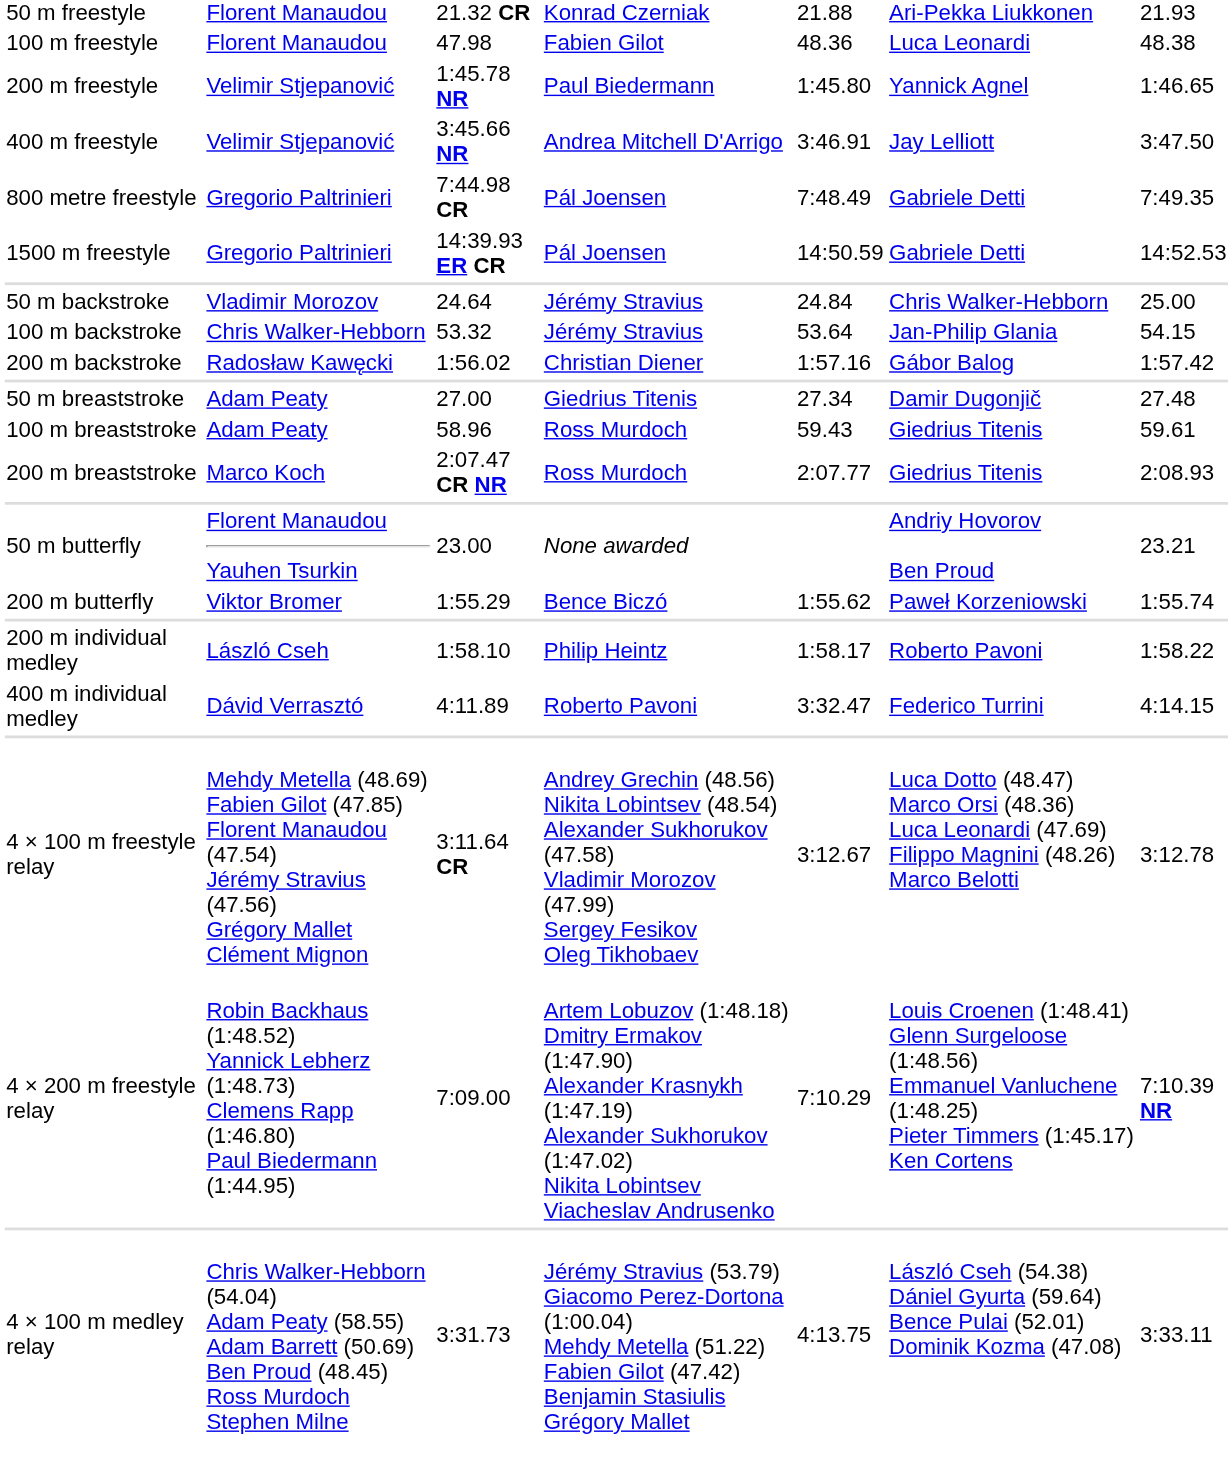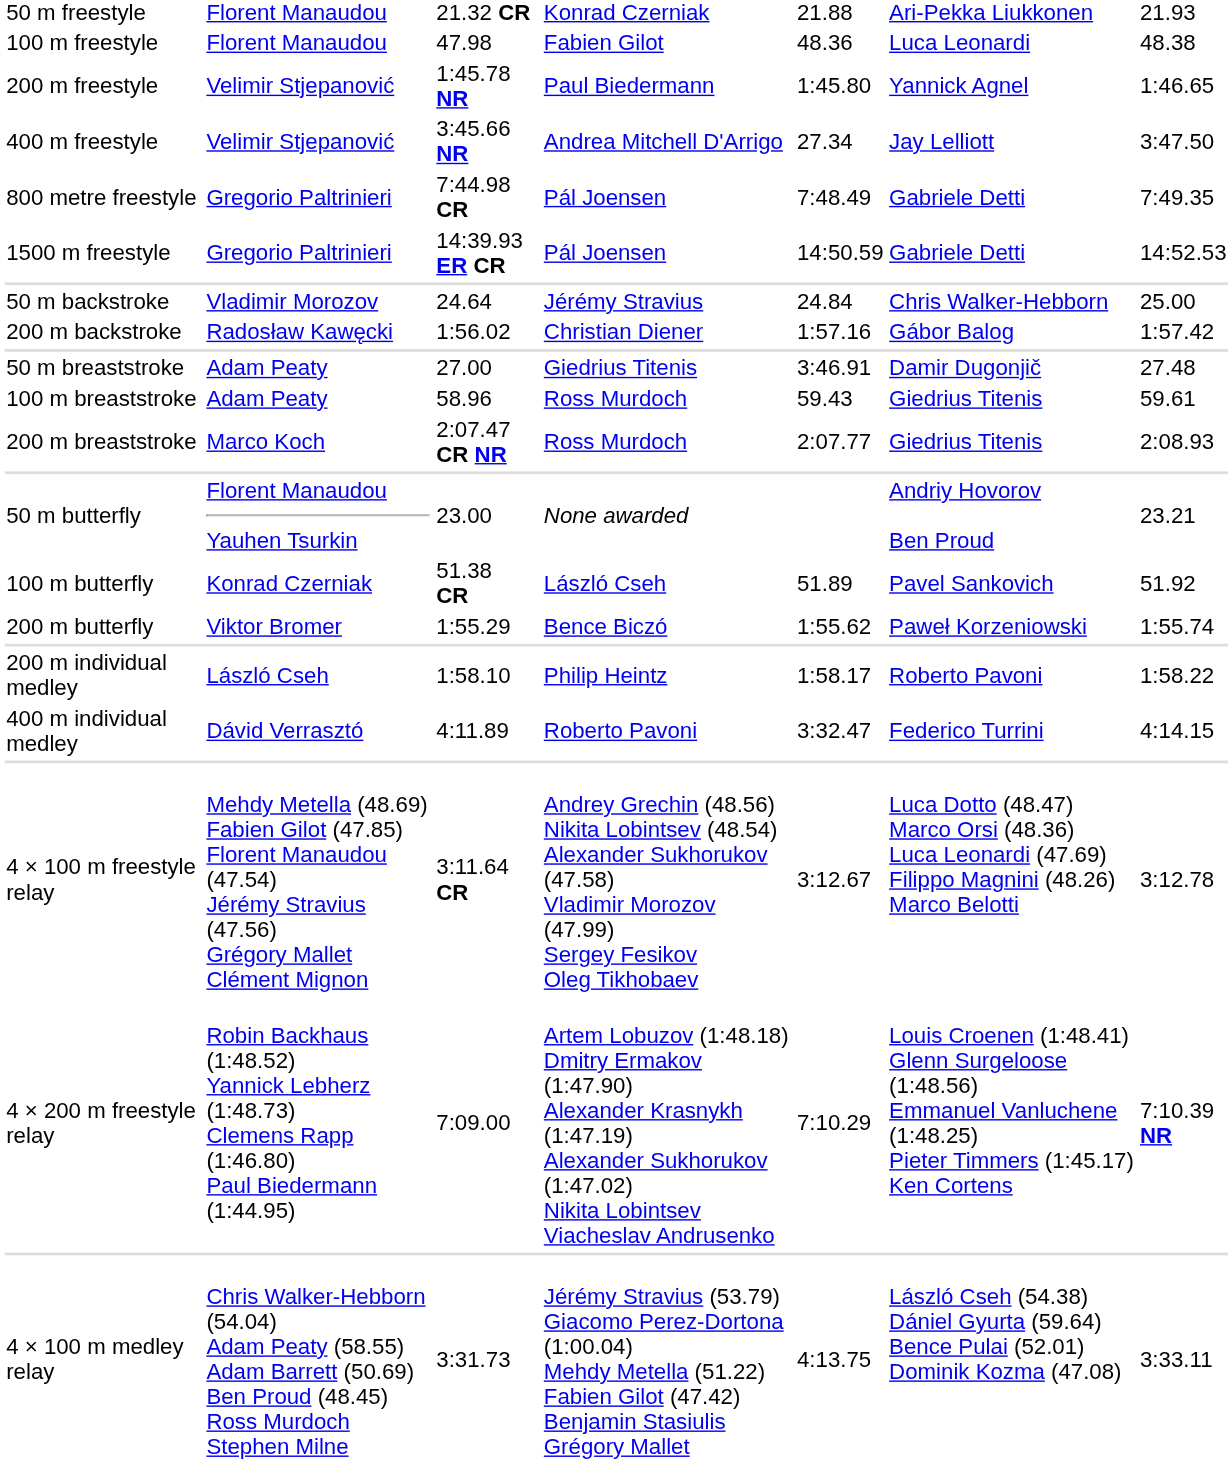 <table>
 <tr>
 <td>50 m freestyle<br></td>
 <td><a href='#'>Florent Manaudou</a><br></td>
 <td>21.32 <strong>CR</strong></td>
 <td><a href='#'>Konrad Czerniak</a><br></td>
 <td>21.88</td>
 <td><a href='#'>Ari-Pekka Liukkonen</a><br></td>
 <td>21.93</td>
 </tr>
 <tr>
 <td>100 m freestyle<br></td>
 <td><a href='#'>Florent Manaudou</a><br></td>
 <td>47.98</td>
 <td><a href='#'>Fabien Gilot</a><br></td>
 <td>48.36</td>
 <td><a href='#'>Luca Leonardi</a><br></td>
 <td>48.38</td>
 </tr>
 <tr>
 <td>200 m freestyle<br></td>
 <td><a href='#'>Velimir Stjepanović</a><br></td>
 <td>1:45.78<br><strong><a href='#'>NR</a></strong></td>
 <td><a href='#'>Paul Biedermann</a><br></td>
 <td>1:45.80</td>
 <td><a href='#'>Yannick Agnel</a><br></td>
 <td>1:46.65</td>
 </tr>
 <tr>
 <td>400 m freestyle<br></td>
 <td><a href='#'>Velimir Stjepanović</a><br></td>
 <td>3:45.66<br><strong><a href='#'>NR</a></strong></td>
 <td><a href='#'>Andrea Mitchell D'Arrigo</a><br></td>
-<td>3:46.91</td>
+<td>27.34</td>
 <td><a href='#'>Jay Lelliott</a><br></td>
 <td>3:47.50</td>
 </tr>
 <tr>
 <td>800 metre freestyle<br></td>
 <td><a href='#'>Gregorio Paltrinieri</a><br></td>
 <td>7:44.98 <strong>CR</strong></td>
 <td><a href='#'>Pál Joensen</a><br></td>
 <td>7:48.49</td>
 <td><a href='#'>Gabriele Detti</a><br></td>
 <td>7:49.35</td>
 </tr>
 <tr>
 <td>1500 m freestyle<br></td>
 <td><a href='#'>Gregorio Paltrinieri</a><br></td>
 <td>14:39.93<br><strong><a href='#'>ER</a> CR</strong></td>
 <td><a href='#'>Pál Joensen</a><br></td>
 <td>14:50.59</td>
 <td><a href='#'>Gabriele Detti</a><br></td>
 <td>14:52.53</td>
 </tr>
 <tr bgcolor=#DDDDDD>
 <td colspan=7></td>
 </tr>
 <tr>
 <td>50 m backstroke<br></td>
 <td><a href='#'>Vladimir Morozov</a><br></td>
 <td>24.64</td>
 <td><a href='#'>Jérémy Stravius</a><br></td>
 <td>24.84</td>
 <td><a href='#'>Chris Walker-Hebborn</a><br></td>
 <td>25.00</td>
 </tr>
 <tr>
-<td>100 m backstroke<br></td>
-<td><a href='#'>Chris Walker-Hebborn</a><br></td>
-<td>53.32</td>
-<td><a href='#'>Jérémy Stravius</a><br></td>
-<td>53.64</td>
-<td><a href='#'>Jan-Philip Glania</a><br></td>
-<td>54.15</td>
-</tr>
-<tr>
 <td>200 m backstroke<br></td>
 <td><a href='#'>Radosław Kawęcki</a><br></td>
 <td>1:56.02</td>
 <td><a href='#'>Christian Diener</a><br></td>
 <td>1:57.16</td>
 <td><a href='#'>Gábor Balog</a><br></td>
 <td>1:57.42</td>
 </tr>
 <tr bgcolor=#DDDDDD>
 <td colspan=7></td>
 </tr>
 <tr>
 <td>50 m breaststroke<br></td>
 <td><a href='#'>Adam Peaty</a><br></td>
 <td>27.00</td>
 <td><a href='#'>Giedrius Titenis</a><br></td>
-<td>27.34</td>
+<td>3:46.91</td>
 <td><a href='#'>Damir Dugonjič</a><br></td>
 <td>27.48</td>
 </tr>
 <tr>
 <td>100 m breaststroke<br></td>
 <td><a href='#'>Adam Peaty</a><br></td>
 <td>58.96</td>
 <td><a href='#'>Ross Murdoch</a><br></td>
 <td>59.43</td>
 <td><a href='#'>Giedrius Titenis</a><br></td>
 <td>59.61</td>
 </tr>
 <tr>
 <td>200 m breaststroke<br></td>
 <td><a href='#'>Marco Koch</a><br></td>
 <td>2:07.47<br><strong>CR <a href='#'>NR</a></strong></td>
 <td><a href='#'>Ross Murdoch</a><br></td>
 <td>2:07.77</td>
 <td><a href='#'>Giedrius Titenis</a><br></td>
 <td>2:08.93</td>
 </tr>
 <tr bgcolor=#DDDDDD>
 <td colspan=7></td>
 </tr>
 <tr>
 <td>50 m butterfly<br></td>
 <td><a href='#'>Florent Manaudou</a><br><hr><a href='#'>Yauhen Tsurkin</a><br></td>
 <td>23.00</td>
 <td colspan=2><em>None awarded</em></td>
 <td><a href='#'>Andriy Hovorov</a><br><br><a href='#'>Ben Proud</a><br></td>
 <td>23.21</td>
+</tr>
+<tr>
+<td>100 m butterfly<br></td>
+<td><a href='#'>Konrad Czerniak</a><br></td>
+<td>51.38<br><strong>CR</strong></td>
+<td><a href='#'>László Cseh</a><br></td>
+<td>51.89</td>
+<td><a href='#'>Pavel Sankovich</a><br></td>
+<td>51.92</td>
 </tr>
 <tr>
 <td>200 m butterfly<br></td>
 <td><a href='#'>Viktor Bromer</a><br></td>
 <td>1:55.29</td>
 <td><a href='#'>Bence Biczó</a><br></td>
 <td>1:55.62</td>
 <td><a href='#'>Paweł Korzeniowski</a><br></td>
 <td>1:55.74</td>
 </tr>
 <tr bgcolor=#DDDDDD>
 <td colspan=7></td>
 </tr>
 <tr>
 <td>200 m individual medley<br></td>
 <td><a href='#'>László Cseh</a><br></td>
 <td>1:58.10</td>
 <td><a href='#'>Philip Heintz</a><br></td>
 <td>1:58.17</td>
 <td><a href='#'>Roberto Pavoni</a><br></td>
 <td>1:58.22</td>
 </tr>
 <tr>
 <td>400 m individual medley<br></td>
 <td><a href='#'>Dávid Verrasztó</a><br></td>
 <td>4:11.89</td>
 <td><a href='#'>Roberto Pavoni</a><br></td>
 <td>3:32.47</td>
 <td><a href='#'>Federico Turrini</a><br></td>
 <td>4:14.15</td>
 </tr>
 <tr bgcolor=#DDDDDD>
 <td colspan=7></td>
 </tr>
 <tr>
 <td>4 × 100 m freestyle relay<br></td>
 <td valign=top><br><a href='#'>Mehdy Metella</a> (48.69)<br><a href='#'>Fabien Gilot</a> (47.85)<br><a href='#'>Florent Manaudou</a> (47.54)<br><a href='#'>Jérémy Stravius</a> (47.56)<br><a href='#'>Grégory Mallet</a><br><a href='#'>Clément Mignon</a></td>
 <td>3:11.64 <strong>CR</strong></td>
 <td valign=top><br><a href='#'>Andrey Grechin</a> (48.56)<br><a href='#'>Nikita Lobintsev</a> (48.54)<br><a href='#'>Alexander Sukhorukov</a> (47.58)<br><a href='#'>Vladimir Morozov</a> (47.99)<br><a href='#'>Sergey Fesikov</a><br><a href='#'>Oleg Tikhobaev</a></td>
 <td>3:12.67</td>
 <td valign=top><br><a href='#'>Luca Dotto</a> (48.47)<br><a href='#'>Marco Orsi</a> (48.36)<br><a href='#'>Luca Leonardi</a> (47.69)<br><a href='#'>Filippo Magnini</a> (48.26)<br><a href='#'>Marco Belotti</a></td>
 <td>3:12.78</td>
 </tr>
 <tr>
 <td>4 × 200 m freestyle relay<br></td>
 <td valign=top><br><a href='#'>Robin Backhaus</a> (1:48.52)<br><a href='#'>Yannick Lebherz</a> (1:48.73)<br><a href='#'>Clemens Rapp</a> (1:46.80)<br><a href='#'>Paul Biedermann</a> (1:44.95)</td>
 <td>7:09.00</td>
 <td valign=top><br><a href='#'>Artem Lobuzov</a> (1:48.18)<br><a href='#'>Dmitry Ermakov</a> (1:47.90)<br><a href='#'>Alexander Krasnykh</a> (1:47.19)<br><a href='#'>Alexander Sukhorukov</a> (1:47.02)<br><a href='#'>Nikita Lobintsev</a><br><a href='#'>Viacheslav Andrusenko</a></td>
 <td>7:10.29</td>
 <td valign=top><br><a href='#'>Louis Croenen</a> (1:48.41)<br><a href='#'>Glenn Surgeloose</a> (1:48.56)<br><a href='#'>Emmanuel Vanluchene</a> (1:48.25)<br><a href='#'>Pieter Timmers</a> (1:45.17)<br><a href='#'>Ken Cortens</a></td>
 <td>7:10.39<br><strong><a href='#'>NR</a></strong></td>
 </tr>
 <tr bgcolor=#DDDDDD>
 <td colspan=7></td>
 </tr>
 <tr>
 <td>4 × 100 m medley relay<br></td>
 <td valign=top><br><a href='#'>Chris Walker-Hebborn</a> (54.04)<br><a href='#'>Adam Peaty</a> (58.55)<br><a href='#'>Adam Barrett</a> (50.69)<br><a href='#'>Ben Proud</a> (48.45)<br><a href='#'>Ross Murdoch</a><br><a href='#'>Stephen Milne</a></td>
 <td>3:31.73</td>
 <td valign=top><br><a href='#'>Jérémy Stravius</a> (53.79)<br><a href='#'>Giacomo Perez-Dortona</a> (1:00.04)<br><a href='#'>Mehdy Metella</a> (51.22)<br><a href='#'>Fabien Gilot</a> (47.42)<br><a href='#'>Benjamin Stasiulis</a><br><a href='#'>Grégory Mallet</a></td>
 <td>4:13.75</td>
 <td valign=top><br><a href='#'>László Cseh</a> (54.38)<br><a href='#'>Dániel Gyurta</a> (59.64)<br><a href='#'>Bence Pulai</a> (52.01)<br><a href='#'>Dominik Kozma</a> (47.08)</td>
 <td>3:33.11</td>
 </tr>
 </table>
